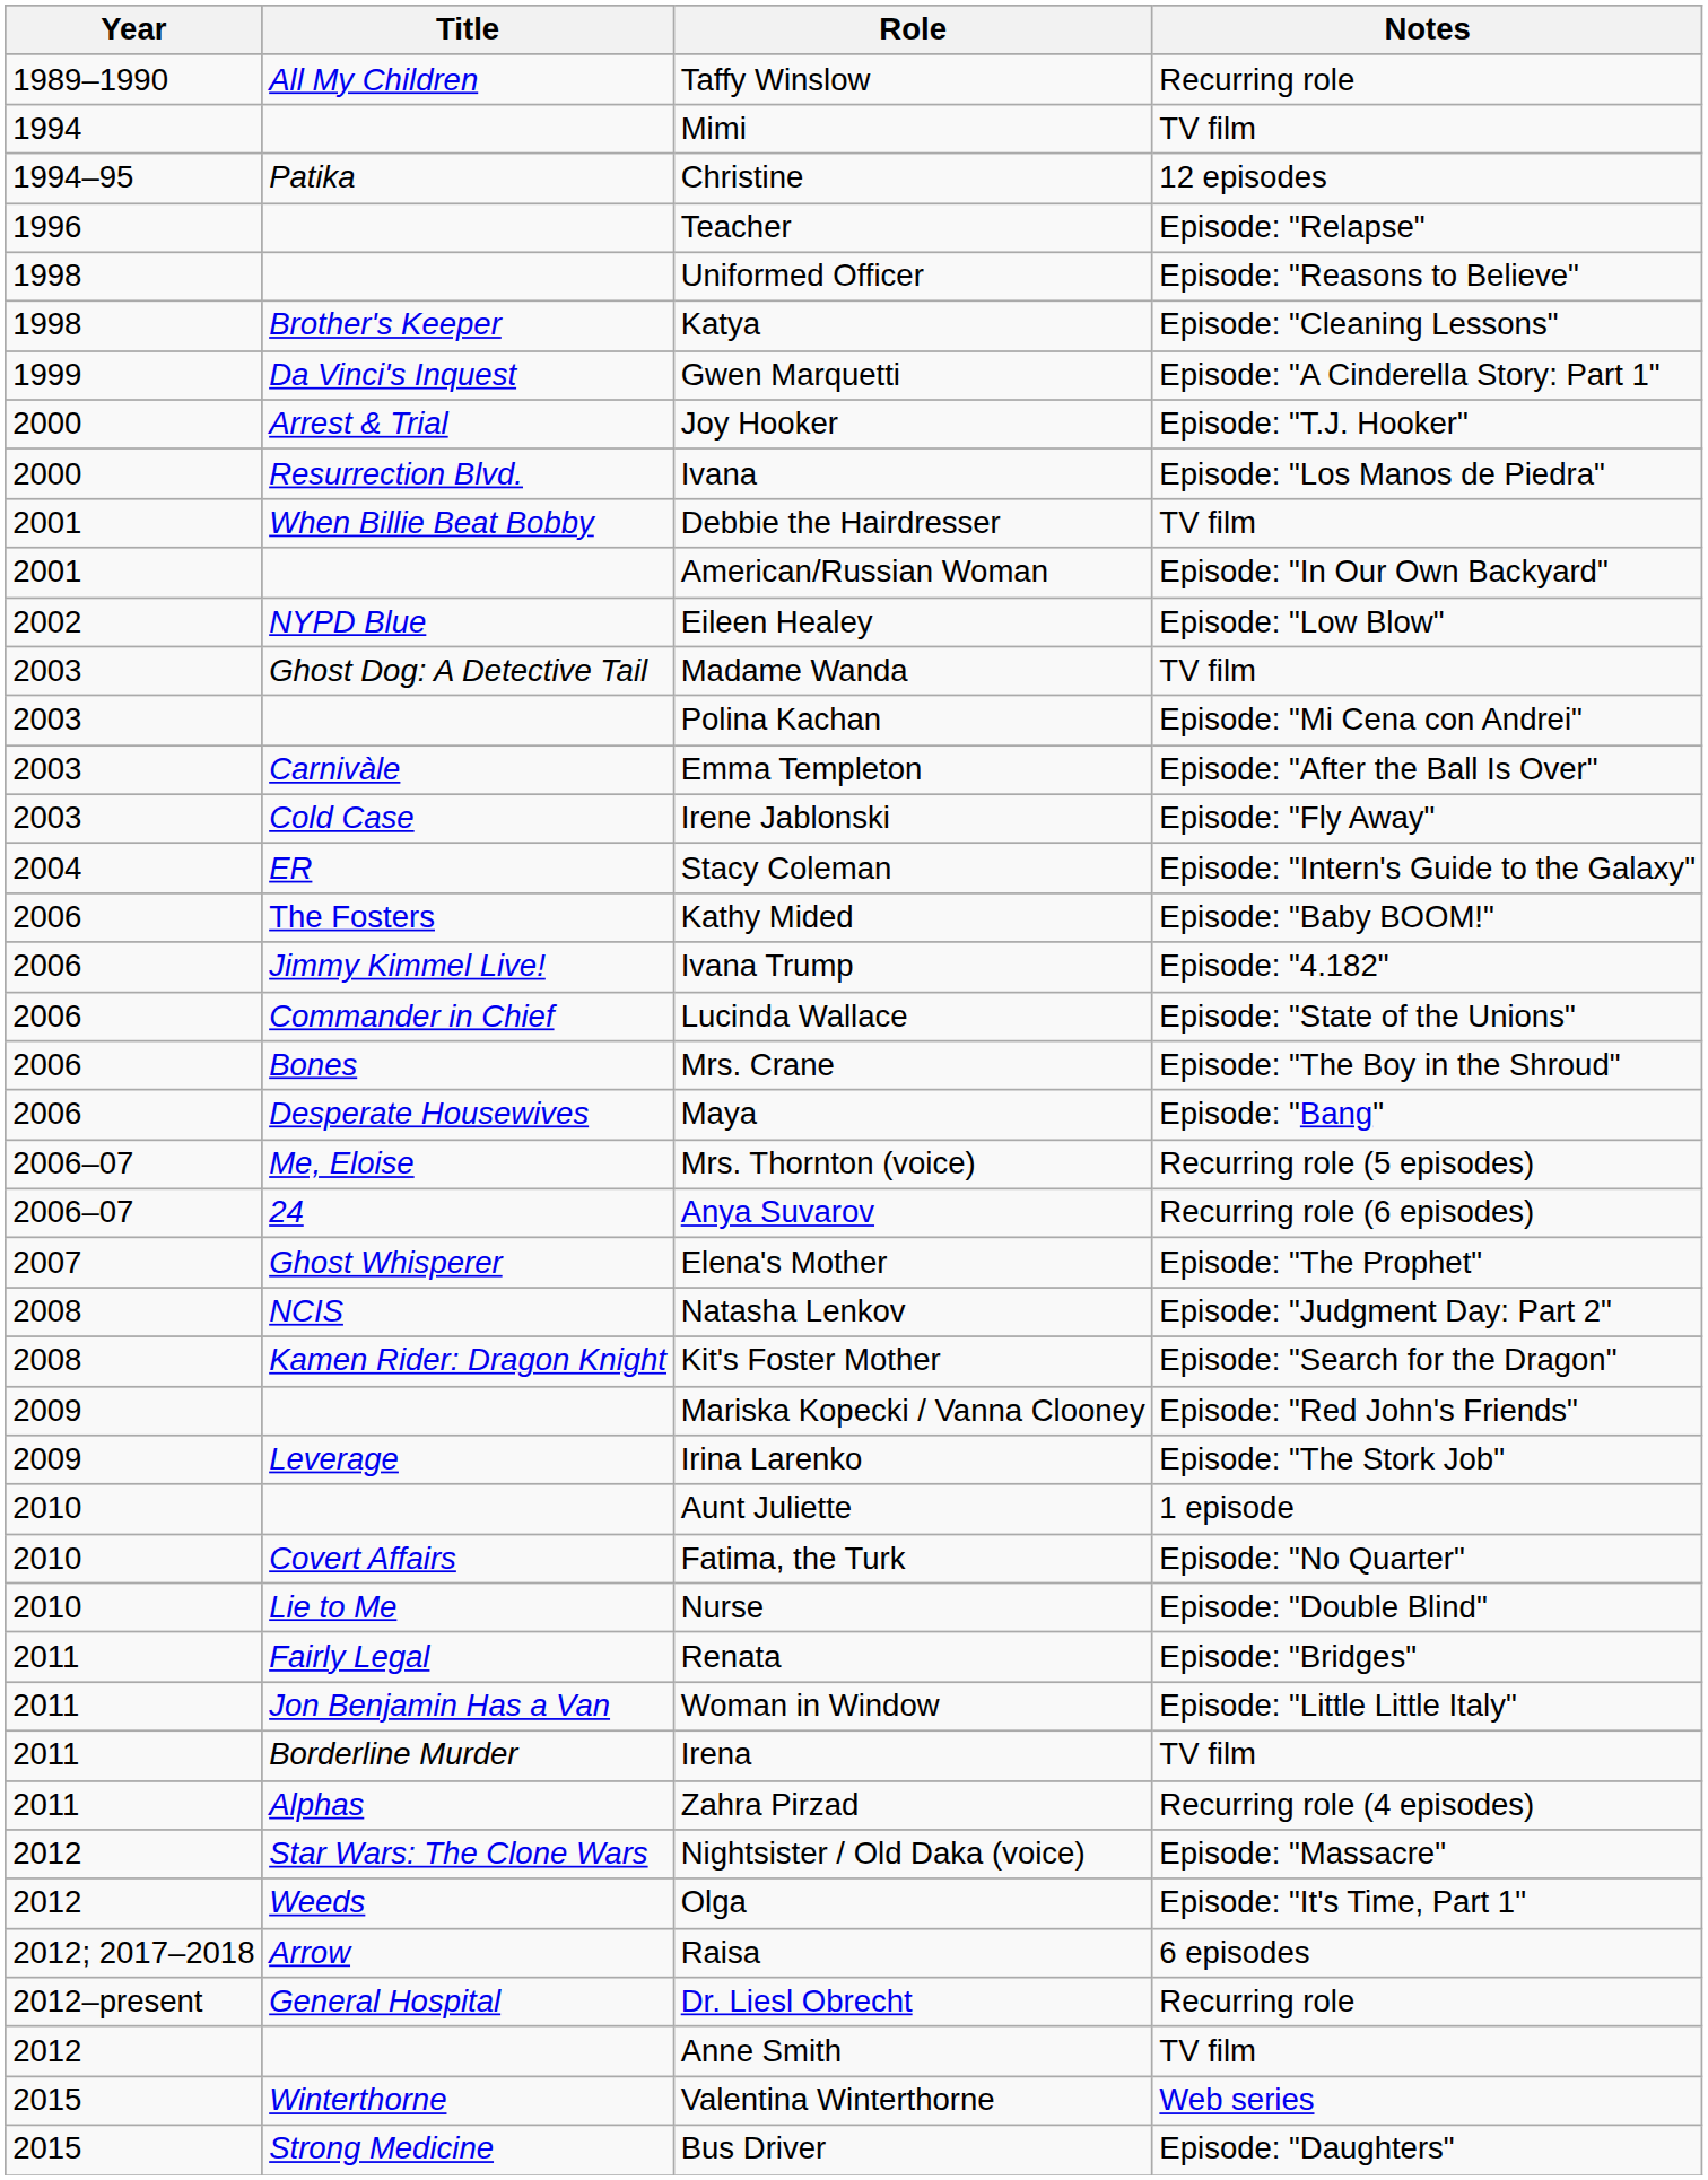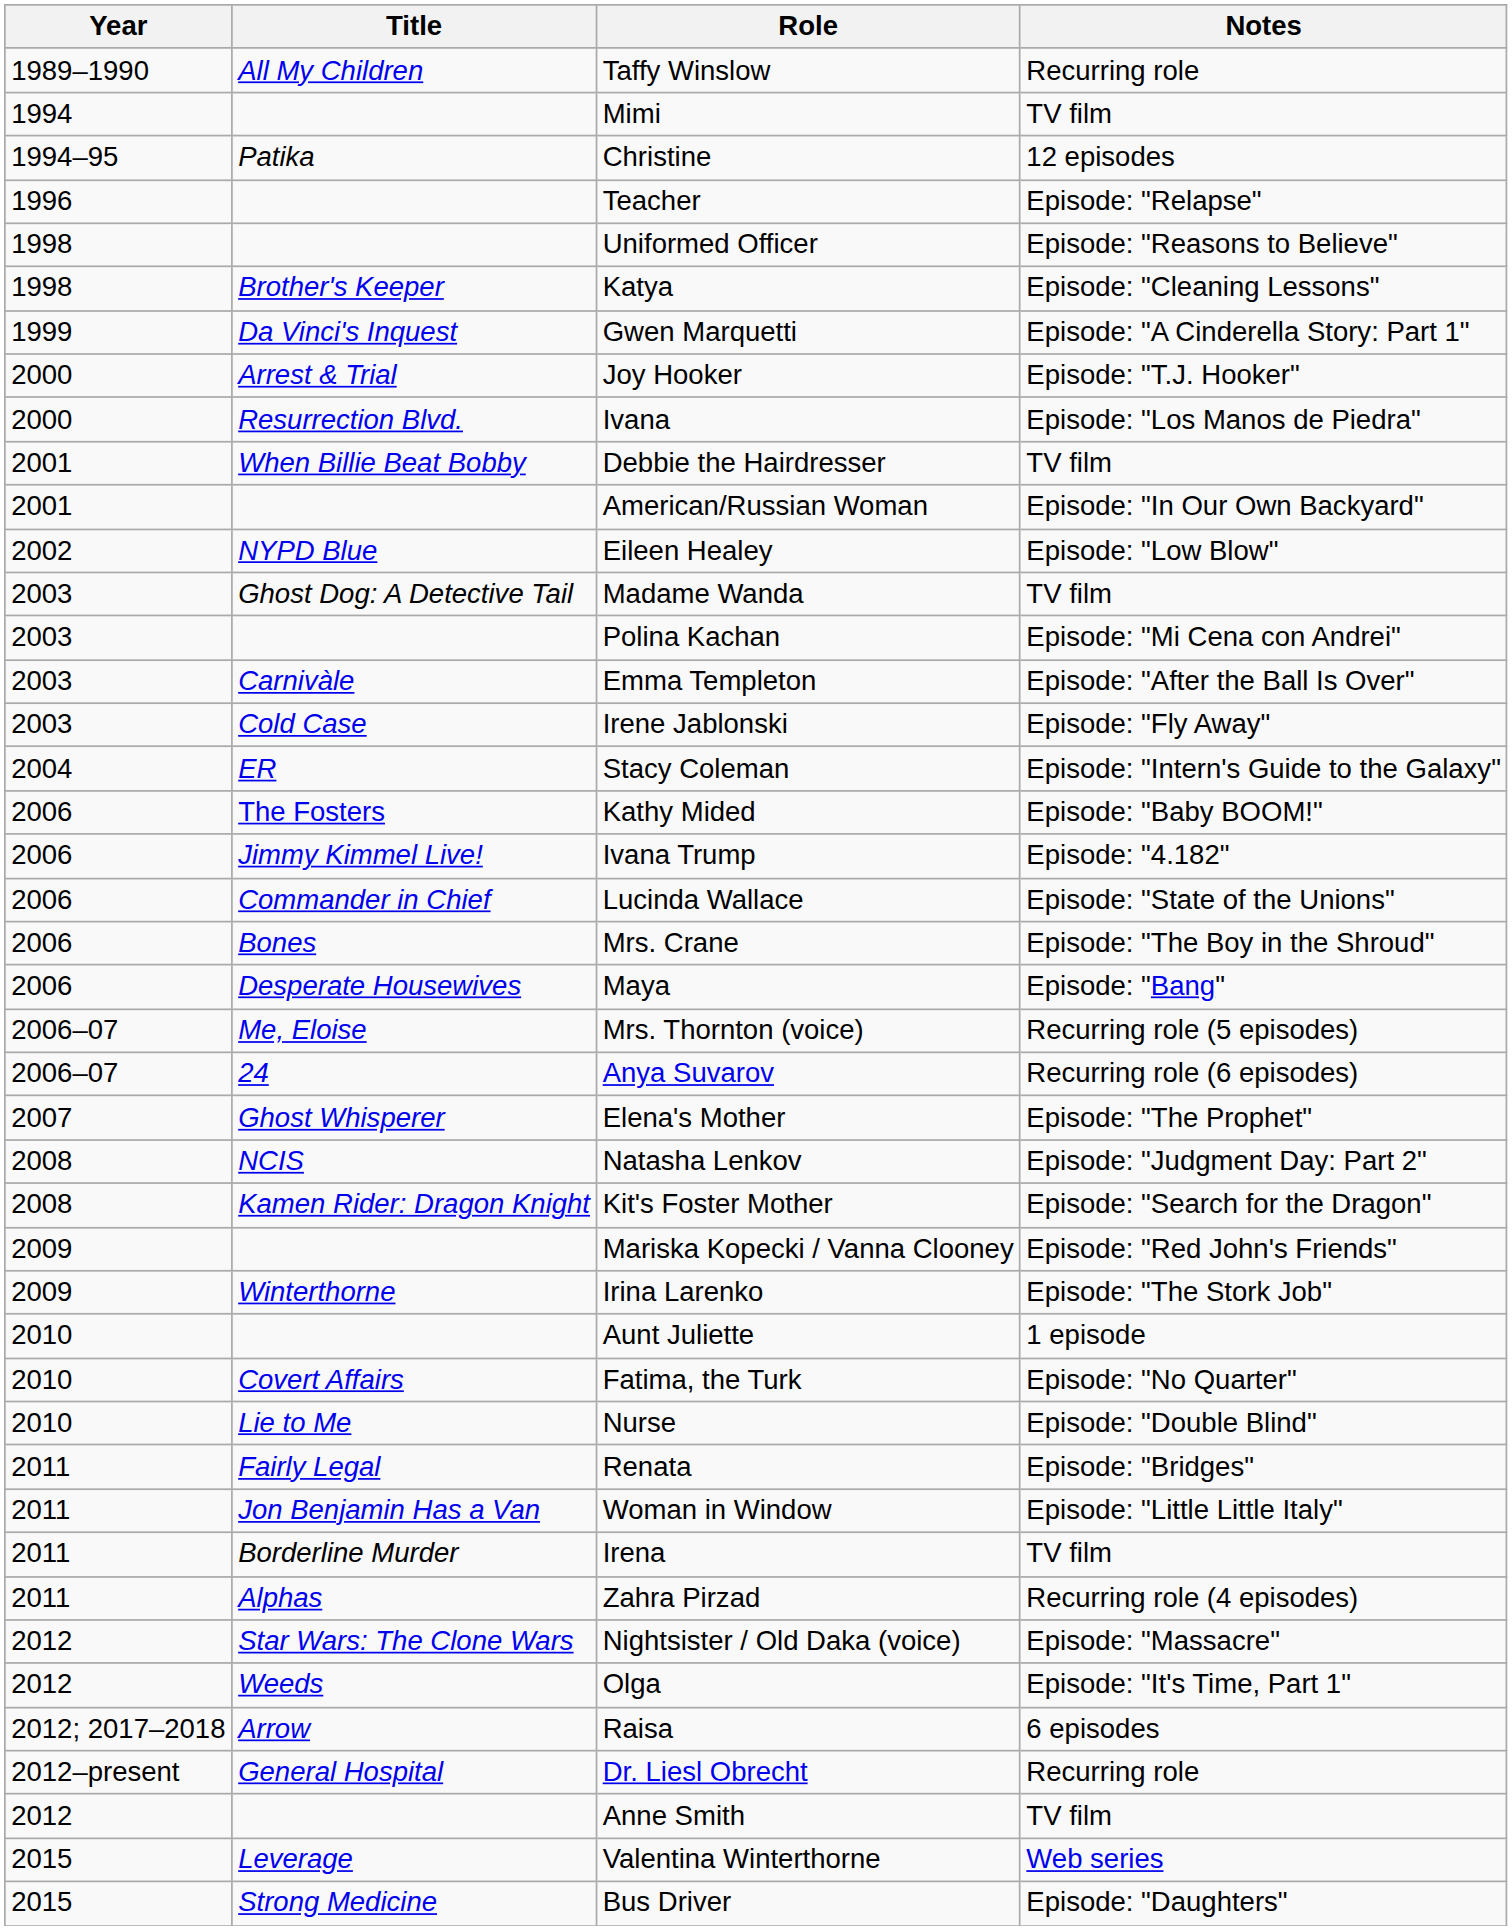 <table class="wikitable sortable">
 <tr>
 <th>Year</th>
 <th>Title</th>
 <th>Role</th>
 <th class="unsortable">Notes</th>
 </tr>
 <tr>
 <td>1989–1990</td>
 <td><em><a href='#'>All My Children</a></em></td>
 <td>Taffy Winslow</td>
 <td>Recurring role</td>
 </tr>
 <tr>
 <td>1994</td>
 <td><em></em></td>
 <td>Mimi</td>
 <td>TV film</td>
 </tr>
 <tr>
 <td>1994–95</td>
 <td><em>Patika</em></td>
 <td>Christine</td>
 <td>12 episodes</td>
 </tr>
 <tr>
 <td>1996</td>
 <td><em></em></td>
 <td>Teacher</td>
 <td>Episode: "Relapse"</td>
 </tr>
 <tr>
 <td>1998</td>
 <td><em></em></td>
 <td>Uniformed Officer</td>
 <td>Episode: "Reasons to Believe"</td>
 </tr>
 <tr>
 <td>1998</td>
 <td><em><a href='#'>Brother's Keeper</a></em></td>
 <td>Katya</td>
 <td>Episode: "Cleaning Lessons"</td>
 </tr>
 <tr>
 <td>1999</td>
 <td><em><a href='#'>Da Vinci's Inquest</a></em></td>
 <td>Gwen Marquetti</td>
 <td>Episode: "A Cinderella Story: Part 1"</td>
 </tr>
 <tr>
 <td>2000</td>
 <td><em><a href='#'>Arrest & Trial</a></em></td>
 <td>Joy Hooker</td>
 <td>Episode: "T.J. Hooker"</td>
 </tr>
 <tr>
 <td>2000</td>
 <td><em><a href='#'>Resurrection Blvd.</a></em></td>
 <td>Ivana</td>
 <td>Episode: "Los Manos de Piedra"</td>
 </tr>
 <tr>
 <td>2001</td>
 <td><em><a href='#'>When Billie Beat Bobby</a></em></td>
 <td>Debbie the Hairdresser</td>
 <td>TV film</td>
 </tr>
 <tr>
 <td>2001</td>
 <td><em></em></td>
 <td>American/Russian Woman</td>
 <td>Episode: "In Our Own Backyard"</td>
 </tr>
 <tr>
 <td>2002</td>
 <td><em><a href='#'>NYPD Blue</a></em></td>
 <td>Eileen Healey</td>
 <td>Episode: "Low Blow"</td>
 </tr>
 <tr>
 <td>2003</td>
 <td><em>Ghost Dog: A Detective Tail</em></td>
 <td>Madame Wanda</td>
 <td>TV film</td>
 </tr>
 <tr>
 <td>2003</td>
 <td><em></em></td>
 <td>Polina Kachan</td>
 <td>Episode: "Mi Cena con Andrei"</td>
 </tr>
 <tr>
 <td>2003</td>
 <td><em><a href='#'>Carnivàle</a></em></td>
 <td>Emma Templeton</td>
 <td>Episode: "After the Ball Is Over"</td>
 </tr>
 <tr>
 <td>2003</td>
 <td><em><a href='#'>Cold Case</a></em></td>
 <td>Irene Jablonski</td>
 <td>Episode: "Fly Away"</td>
 </tr>
 <tr>
 <td>2004</td>
 <td><em><a href='#'>ER</a></em></td>
 <td>Stacy Coleman</td>
 <td>Episode: "Intern's Guide to the Galaxy"</td>
 </tr>
 <tr>
 <td>2006</td>
 <td><a href='#'>The Fosters</a></td>
 <td>Kathy Mided</td>
 <td>Episode: "Baby BOOM!"</td>
 </tr>
 <tr>
 <td>2006</td>
 <td><em><a href='#'>Jimmy Kimmel Live!</a></em></td>
 <td>Ivana Trump</td>
 <td>Episode: "4.182"</td>
 </tr>
 <tr>
 <td>2006</td>
 <td><em><a href='#'>Commander in Chief</a></em></td>
 <td>Lucinda Wallace</td>
 <td>Episode: "State of the Unions"</td>
 </tr>
 <tr>
 <td>2006</td>
 <td><em><a href='#'>Bones</a></em></td>
 <td>Mrs. Crane</td>
 <td>Episode: "The Boy in the Shroud"</td>
 </tr>
 <tr>
 <td>2006</td>
 <td><em><a href='#'>Desperate Housewives</a></em></td>
 <td>Maya</td>
 <td>Episode: "<a href='#'>Bang</a>"</td>
 </tr>
 <tr>
 <td>2006–07</td>
 <td><em><a href='#'>Me, Eloise</a></em></td>
 <td>Mrs. Thornton (voice)</td>
 <td>Recurring role (5 episodes)</td>
 </tr>
 <tr>
 <td>2006–07</td>
 <td><em><a href='#'>24</a></em></td>
 <td><a href='#'>Anya Suvarov</a></td>
 <td>Recurring role (6 episodes)</td>
 </tr>
 <tr>
 <td>2007</td>
 <td><em><a href='#'>Ghost Whisperer</a></em></td>
 <td>Elena's Mother</td>
 <td>Episode: "The Prophet"</td>
 </tr>
 <tr>
 <td>2008</td>
 <td><em><a href='#'>NCIS</a></em></td>
 <td>Natasha Lenkov</td>
 <td>Episode: "Judgment Day: Part 2"</td>
 </tr>
 <tr>
 <td>2008</td>
 <td><em><a href='#'>Kamen Rider: Dragon Knight</a></em></td>
 <td>Kit's Foster Mother</td>
 <td>Episode: "Search for the Dragon"</td>
 </tr>
 <tr>
 <td>2009</td>
 <td><em></em></td>
 <td>Mariska Kopecki / Vanna Clooney</td>
 <td>Episode: "Red John's Friends"</td>
 </tr>
 <tr>
 <td>2009</td>
-<td><em><a href='#'>Leverage</a></em></td>
+<td><em><a href='#'>Winterthorne</a></em></td>
 <td>Irina Larenko</td>
 <td>Episode: "The Stork Job"</td>
 </tr>
 <tr>
 <td>2010</td>
 <td><em></em></td>
 <td>Aunt Juliette</td>
 <td>1 episode</td>
 </tr>
 <tr>
 <td>2010</td>
 <td><em><a href='#'>Covert Affairs</a></em></td>
 <td>Fatima, the Turk</td>
 <td>Episode: "No Quarter"</td>
 </tr>
 <tr>
 <td>2010</td>
 <td><em><a href='#'>Lie to Me</a></em></td>
 <td>Nurse</td>
 <td>Episode: "Double Blind"</td>
 </tr>
 <tr>
 <td>2011</td>
 <td><em><a href='#'>Fairly Legal</a></em></td>
 <td>Renata</td>
 <td>Episode: "Bridges"</td>
 </tr>
 <tr>
 <td>2011</td>
 <td><em><a href='#'>Jon Benjamin Has a Van</a></em></td>
 <td>Woman in Window</td>
 <td>Episode: "Little Little Italy"</td>
 </tr>
 <tr>
 <td>2011</td>
 <td><em>Borderline Murder</em></td>
 <td>Irena</td>
 <td>TV film</td>
 </tr>
 <tr>
 <td>2011</td>
 <td><em><a href='#'>Alphas</a></em></td>
 <td>Zahra Pirzad</td>
 <td>Recurring role (4 episodes)</td>
 </tr>
 <tr>
 <td>2012</td>
 <td><em><a href='#'>Star Wars: The Clone Wars</a></em></td>
 <td>Nightsister / Old Daka (voice)</td>
 <td>Episode: "Massacre"</td>
 </tr>
 <tr>
 <td>2012</td>
 <td><em><a href='#'>Weeds</a></em></td>
 <td>Olga</td>
 <td>Episode: "It's Time, Part 1"</td>
 </tr>
 <tr>
 <td>2012; 2017–2018</td>
 <td><em><a href='#'>Arrow</a></em></td>
 <td>Raisa</td>
 <td>6 episodes</td>
 </tr>
 <tr>
 <td>2012–present</td>
 <td><em><a href='#'>General Hospital</a></em></td>
 <td><a href='#'>Dr. Liesl Obrecht</a></td>
 <td>Recurring role</td>
 </tr>
 <tr>
 <td>2012</td>
 <td><em></em></td>
 <td>Anne Smith</td>
 <td>TV film</td>
 </tr>
 <tr>
 <td>2015</td>
-<td><em><a href='#'>Winterthorne</a></em></td>
+<td><em><a href='#'>Leverage</a></em></td>
 <td>Valentina Winterthorne</td>
 <td><a href='#'>Web series</a></td>
 </tr>
 <tr>
 <td>2015</td>
 <td><em><a href='#'>Strong Medicine</a></em></td>
 <td>Bus Driver</td>
 <td>Episode: "Daughters"</td>
 </tr>
 </table>
